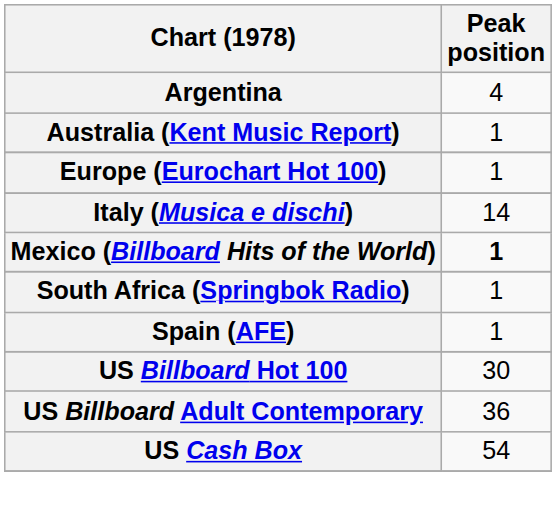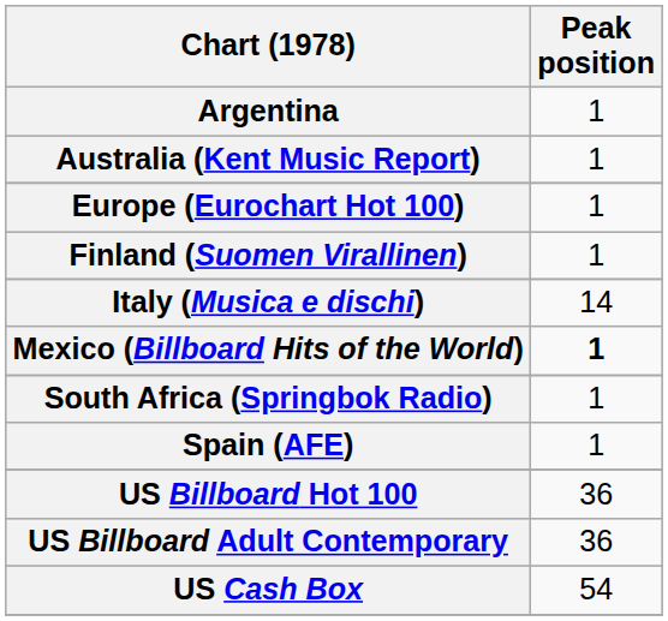 <table class="wikitable sortable plainrowheaders">
 <tr>
 <th>Chart (1978)</th>
 <th>Peak<br>position</th>
 </tr>
 <tr>
 <th scope="row">Argentina</th>
-<td align="center">4</td>
+<td align="center">1</td>
 </tr>
 <tr>
 <th scope="row">Australia (<a href='#'>Kent Music Report</a>)</th>
 <td align="center">1</td>
 </tr>
 <tr>
 </tr>
 <tr>
 </tr>
 <tr>
 </tr>
 <tr>
 </tr>
 <tr>
 <th scope="row">Europe (<a href='#'>Eurochart Hot 100</a>)</th>
+<td align="center">1</td>
+</tr>
+<tr>
+<th scope="row">Finland (<a href='#'><em>Suomen Virallinen</em></a>)</th>
 <td align="center">1</td>
 </tr>
 <tr>
 </tr>
 <tr>
 <th scope="row">Italy (<em><a href='#'>Musica e dischi</a></em>)</th>
 <td align="center">14</td>
 </tr>
 <tr>
 <th scope="row">Mexico (<em><a href='#'>Billboard</a> Hits of the World</em>)</th>
 <td align="center"><strong>1</strong></td>
 </tr>
 <tr>
 </tr>
 <tr>
 </tr>
 <tr>
 </tr>
 <tr>
 </tr>
 <tr>
 <th scope="row">South Africa (<a href='#'>Springbok Radio</a>)</th>
 <td align="center">1</td>
 </tr>
 <tr>
 <th scope="row">Spain (<a href='#'>AFE</a>)</th>
 <td align="center">1</td>
 </tr>
 <tr>
 </tr>
 <tr>
 </tr>
 <tr>
 </tr>
 <tr>
 <th scope="row">US <a href='#'><em>Billboard</em> Hot 100</a></th>
-<td align="center">30</td>
+<td align="center">36</td>
 </tr>
 <tr>
 <th scope="row">US <em>Billboard</em> <a href='#'>Adult Contemporary</a></th>
 <td align="center">36</td>
 </tr>
 <tr>
 <th scope="row">US <em><a href='#'>Cash Box</a></em></th>
 <td align="center">54</td>
 </tr>
 <tr>
 </tr>
 </table>
